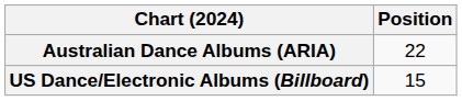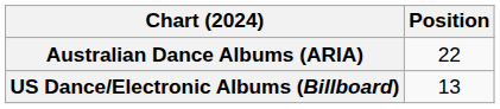 <table class="wikitable plainrowheaders sortable" style="text-align:center">
 <tr>
 <th>Chart (2024)</th>
 <th>Position</th>
 </tr>
 <tr>
 <th scope="row">Australian Dance Albums (ARIA)</th>
 <td>22</td>
 </tr>
 <tr>
 <th scope="row">US Dance/Electronic Albums (<em>Billboard</em>)</th>
-<td>15</td>
+<td>13</td>
 </tr>
 </table>
